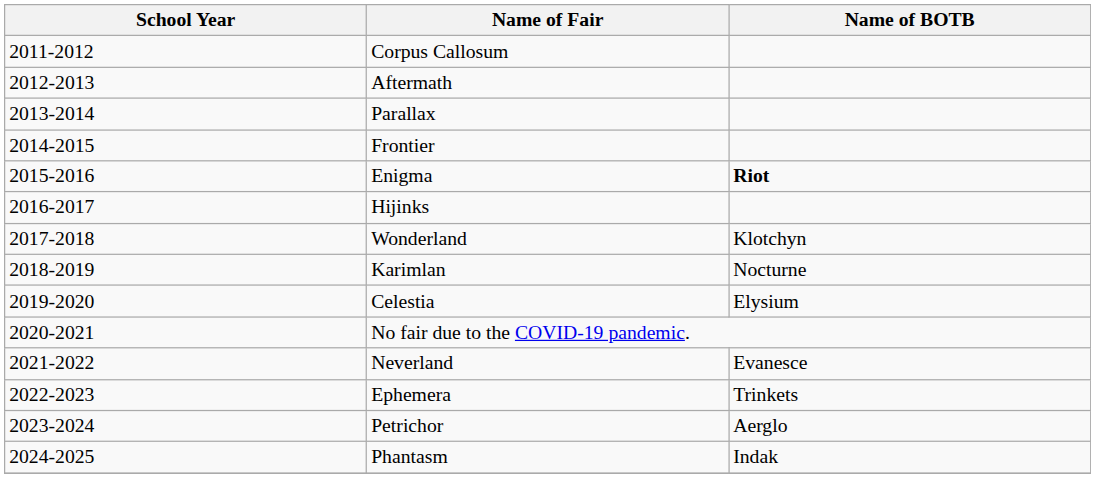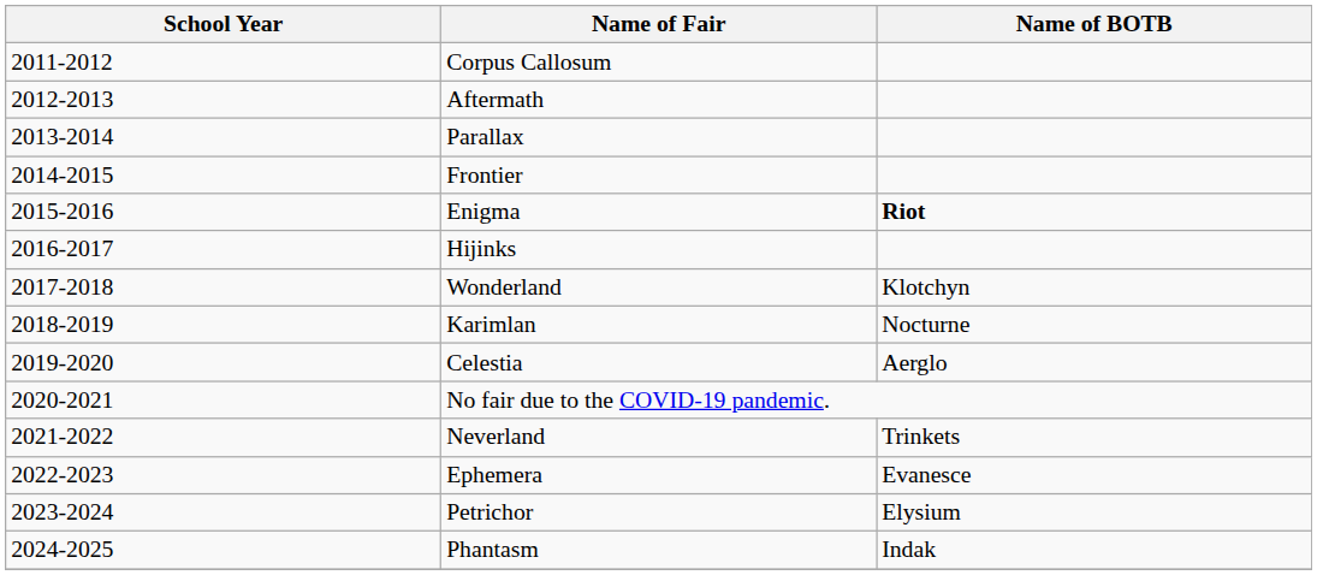 <table class="wikitable" style="width:100%;">
 <tr>
 <th style="width:33%;">School Year</th>
 <th style="width:33%;">Name of Fair</th>
 <th style="width:33%;">Name of BOTB</th>
 </tr>
 <tr>
 <td>2011-2012</td>
 <td>Corpus Callosum</td>
 <td></td>
 </tr>
 <tr>
 <td>2012-2013</td>
 <td>Aftermath</td>
 <td></td>
 </tr>
 <tr>
 <td>2013-2014</td>
 <td>Parallax</td>
 <td></td>
 </tr>
 <tr>
 <td>2014-2015</td>
 <td>Frontier</td>
 <td></td>
 </tr>
 <tr>
 <td>2015-2016</td>
 <td>Enigma</td>
 <td><strong>Riot</strong></td>
 </tr>
 <tr>
 <td>2016-2017</td>
 <td>Hijinks</td>
 <td></td>
 </tr>
 <tr>
 <td>2017-2018</td>
 <td>Wonderland</td>
 <td>Klotchyn</td>
 </tr>
 <tr>
 <td>2018-2019</td>
 <td>Karimlan</td>
 <td>Nocturne</td>
 </tr>
 <tr>
 <td>2019-2020</td>
 <td>Celestia</td>
-<td>Elysium</td>
+<td>Aerglo</td>
 </tr>
 <tr>
 <td>2020-2021</td>
 <td colspan="2">No fair due to the <a href='#'>COVID-19 pandemic</a>.</td>
 </tr>
 <tr>
 <td>2021-2022</td>
 <td>Neverland</td>
-<td>Evanesce</td>
+<td>Trinkets</td>
 </tr>
 <tr>
 <td>2022-2023</td>
 <td>Ephemera</td>
-<td>Trinkets</td>
+<td>Evanesce</td>
 </tr>
 <tr>
 <td>2023-2024</td>
 <td>Petrichor</td>
-<td>Aerglo</td>
+<td>Elysium</td>
 </tr>
 <tr>
 <td>2024-2025</td>
 <td>Phantasm</td>
 <td>Indak</td>
 </tr>
 <tr>
 </tr>
 </table>
